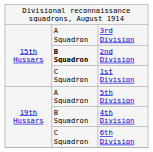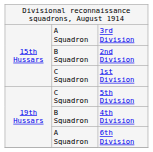 <table class="wikitable" style="float: right; margin-left: 1em; margin-right: 2em; font-size: 85%; background:whitesmoke; color:black; width:20em; max-width: 40%;">
 <tr>
 <td colspan=3 align=center>Divisional reconnaissance squadrons, August 1914</td>
 </tr>
 <tr>
 <td rowspan=3 align=center><a href='#'>15th Hussars</a></td>
 <td>A Squadron</td>
 <td><a href='#'>3rd Division</a></td>
 </tr>
 <tr>
-<td><strong>B Squadron</strong></td>
+<td>B Squadron</td>
 <td><a href='#'>2nd Division</a></td>
 </tr>
 <tr>
 <td>C Squadron</td>
 <td><a href='#'>1st Division</a></td>
 </tr>
 <tr>
 <td rowspan=3 align=center><a href='#'>19th Hussars</a></td>
-<td>A Squadron</td>
+<td>C Squadron</td>
 <td><a href='#'>5th Division</a></td>
 </tr>
 <tr>
 <td>B Squadron</td>
 <td><a href='#'>4th Division</a></td>
 </tr>
 <tr>
-<td>C Squadron</td>
+<td>A Squadron</td>
 <td><a href='#'>6th Division</a></td>
 </tr>
 <tr>
 </tr>
 </table>
